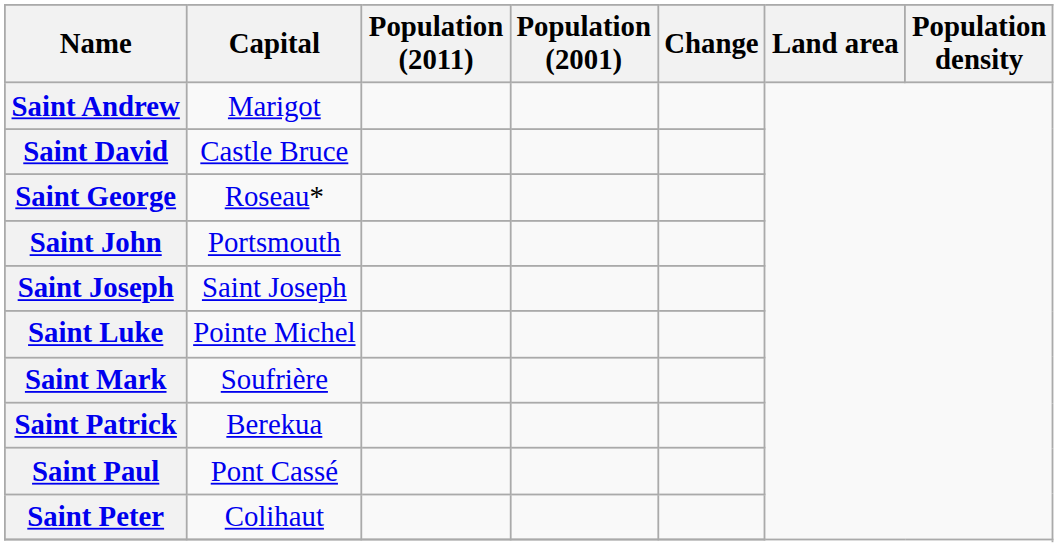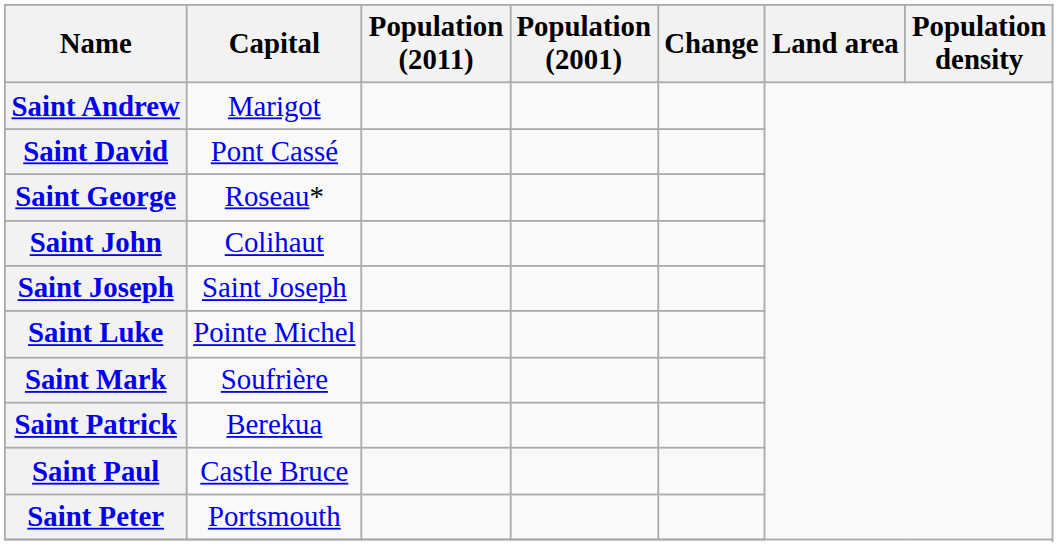 <table class="wikitable sortable" style="text-align: center;">
 <tr>
 <th scope="col">Name</th>
 <th scope="col">Capital</th>
 <th scope="col">Population<br>(2011)</th>
 <th scope="col">Population<br>(2001)</th>
 <th scope="col">Change</th>
 <th scope="col">Land area</th>
 <th scope="col">Population<br>density</th>
 </tr>
 <tr>
 <th><a href='#'>Saint Andrew</a></th>
 <td><a href='#'>Marigot</a></td>
 <td></td>
 <td></td>
 <td></td>
 </tr>
 <tr>
 <th><a href='#'>Saint David</a></th>
-<td><a href='#'>Castle Bruce</a></td>
+<td><a href='#'>Pont Cassé</a></td>
 <td></td>
 <td></td>
 <td></td>
 </tr>
 <tr>
 <th><a href='#'>Saint George</a></th>
 <td><a href='#'>Roseau</a>*</td>
 <td></td>
 <td></td>
 <td></td>
 </tr>
 <tr>
 <th><a href='#'>Saint John</a></th>
-<td><a href='#'>Portsmouth</a></td>
+<td><a href='#'>Colihaut</a></td>
 <td></td>
 <td></td>
 <td></td>
 </tr>
 <tr>
 <th><a href='#'>Saint Joseph</a></th>
 <td><a href='#'>Saint Joseph</a></td>
 <td></td>
 <td></td>
 <td></td>
 </tr>
 <tr>
 <th><a href='#'>Saint Luke</a></th>
 <td><a href='#'>Pointe Michel</a></td>
 <td></td>
 <td></td>
 <td></td>
 </tr>
 <tr>
 <th><a href='#'>Saint Mark</a></th>
 <td><a href='#'>Soufrière</a></td>
 <td></td>
 <td></td>
 <td></td>
 </tr>
 <tr>
 <th><a href='#'>Saint Patrick</a></th>
 <td><a href='#'>Berekua</a></td>
 <td></td>
 <td></td>
 <td></td>
 </tr>
 <tr>
 <th><a href='#'>Saint Paul</a></th>
-<td><a href='#'>Pont Cassé</a></td>
+<td><a href='#'>Castle Bruce</a></td>
 <td></td>
 <td></td>
 <td></td>
 </tr>
 <tr>
 <th><a href='#'>Saint Peter</a></th>
-<td><a href='#'>Colihaut</a></td>
+<td><a href='#'>Portsmouth</a></td>
 <td></td>
 <td></td>
 <td></td>
 </tr>
 <tr>
 </tr>
 </table>
